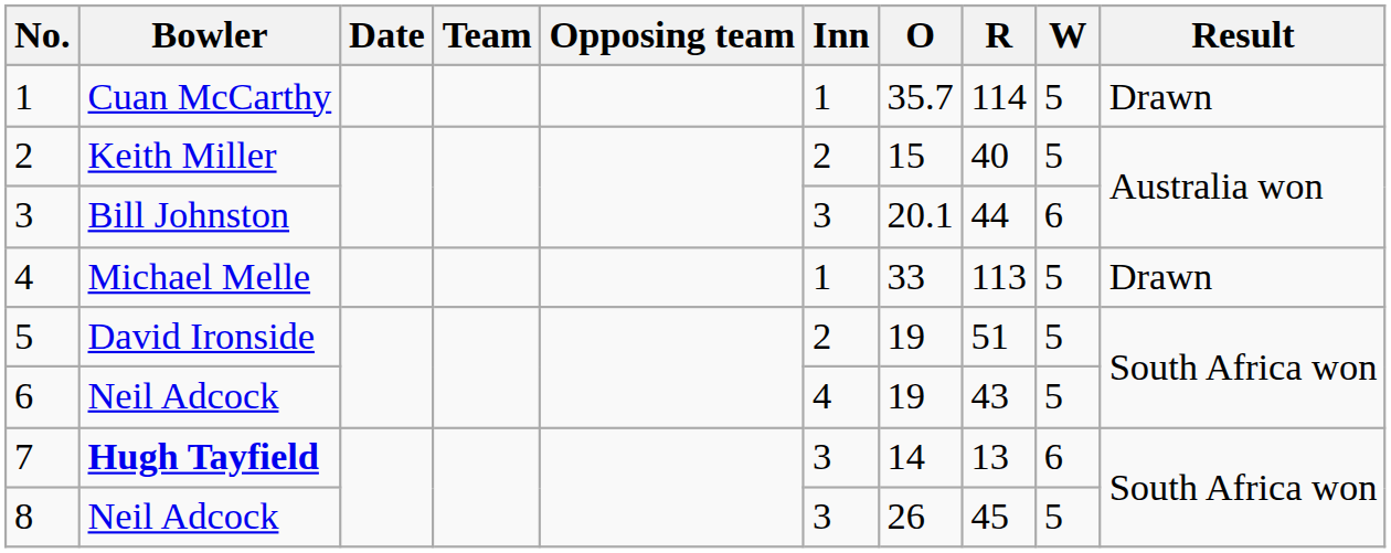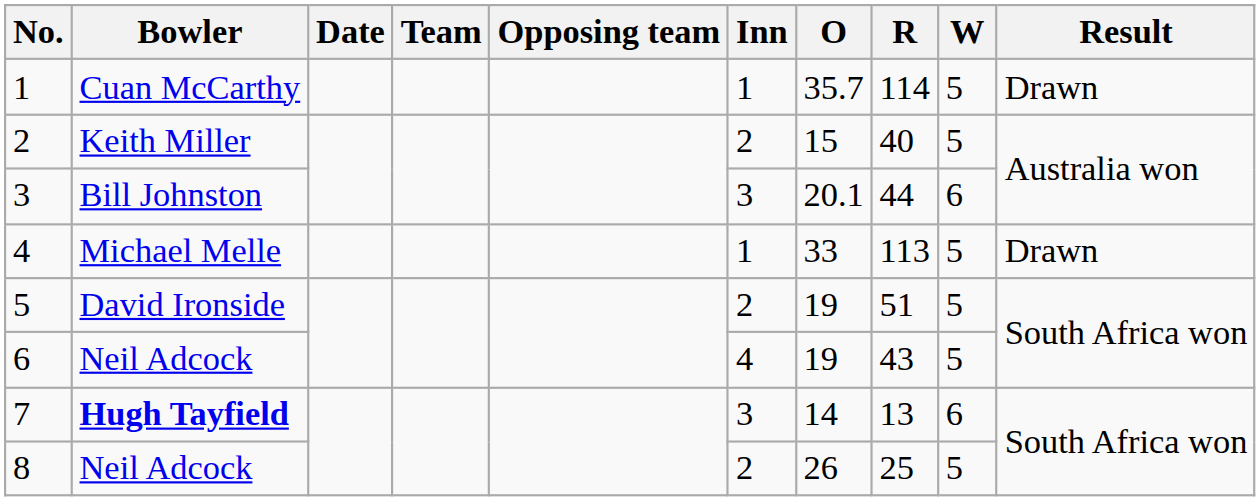 <table class="wikitable sortable">
 <tr>
 <th>No.</th>
 <th>Bowler</th>
 <th>Date</th>
 <th>Team</th>
 <th>Opposing team</th>
 <th scope="col" style="width:20px;">Inn</th>
 <th scope="col" style="width:20px;">O</th>
 <th scope="col" style="width:20px;">R</th>
 <th scope="col" style="width:20px;">W</th>
 <th>Result</th>
 </tr>
 <tr>
 <td>1</td>
 <td><a href='#'>Cuan McCarthy</a></td>
 <td></td>
 <td></td>
 <td></td>
 <td>1</td>
 <td>35.7</td>
 <td>114</td>
 <td>5</td>
 <td>Drawn</td>
 </tr>
 <tr>
 <td>2</td>
 <td><a href='#'>Keith Miller</a></td>
 <td rowspan="2"></td>
 <td rowspan="2"></td>
 <td rowspan="2"></td>
 <td>2</td>
 <td>15</td>
 <td>40</td>
 <td>5</td>
 <td rowspan="2">Australia won</td>
 </tr>
 <tr>
 <td>3</td>
 <td><a href='#'>Bill Johnston</a></td>
 <td>3</td>
 <td>20.1</td>
 <td>44</td>
 <td>6</td>
 </tr>
 <tr>
 <td>4</td>
 <td><a href='#'>Michael Melle</a></td>
 <td></td>
 <td></td>
 <td></td>
 <td>1</td>
 <td>33</td>
 <td>113</td>
 <td>5</td>
 <td>Drawn</td>
 </tr>
 <tr>
 <td>5</td>
 <td><a href='#'>David Ironside</a></td>
 <td rowspan="2"></td>
 <td rowspan="2"></td>
 <td rowspan="2"></td>
 <td>2</td>
 <td>19</td>
 <td>51</td>
 <td>5</td>
 <td rowspan="2">South Africa won</td>
 </tr>
 <tr>
 <td>6</td>
 <td><a href='#'>Neil Adcock</a></td>
 <td>4</td>
 <td>19</td>
 <td>43</td>
 <td>5</td>
 </tr>
 <tr>
 <td>7</td>
 <td><strong><a href='#'>Hugh Tayfield</a></strong></td>
 <td rowspan="2"></td>
 <td rowspan="2"></td>
 <td rowspan="2"></td>
 <td>3</td>
 <td>14</td>
 <td>13</td>
 <td>6</td>
 <td rowspan="2">South Africa won</td>
 </tr>
 <tr>
 <td>8</td>
 <td><a href='#'>Neil Adcock</a></td>
-<td>3</td>
+<td>2</td>
 <td>26</td>
-<td>45</td>
+<td>25</td>
 <td>5</td>
 </tr>
 </table>
